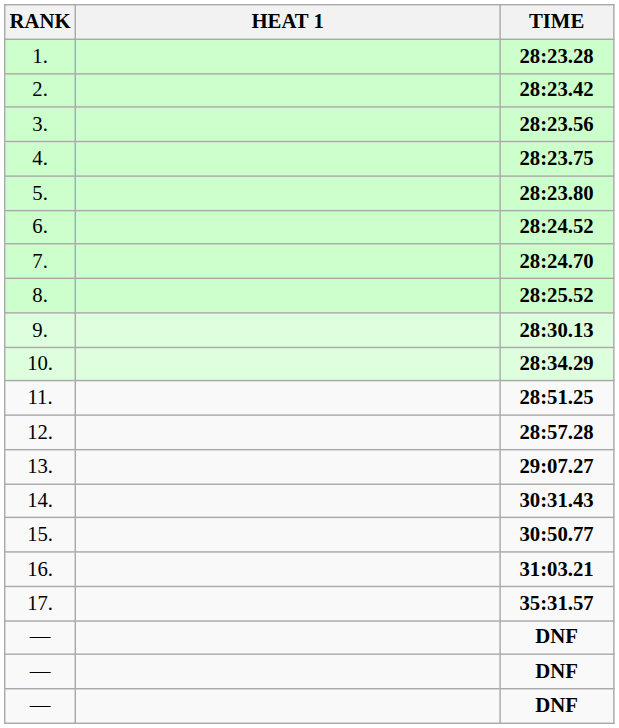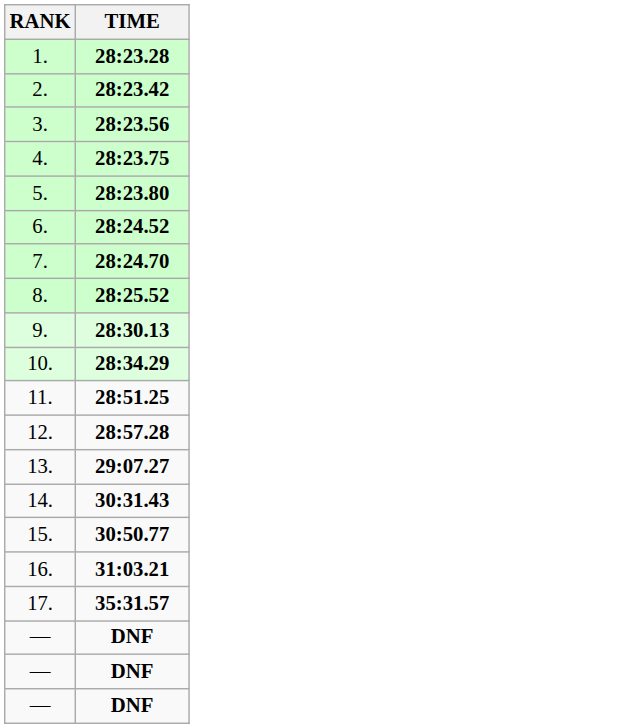 <table class="wikitable" style="border-collapse: collapse; font-size: 90%;">
 <tr>
 <th>RANK</th>
-<th style="width: 20em">HEAT 1</th>
 <th style="width: 5em">TIME</th>
 </tr>
 <tr style="background:#ccffcc;">
 <td align="center">1.</td>
-<td></td>
 <td align="center"><strong>28:23.28</strong></td>
 </tr>
 <tr style="background:#ccffcc;">
 <td align="center">2.</td>
-<td></td>
 <td align="center"><strong>28:23.42</strong></td>
 </tr>
 <tr style="background:#ccffcc;">
 <td align="center">3.</td>
-<td></td>
 <td align="center"><strong>28:23.56</strong></td>
 </tr>
 <tr style="background:#ccffcc;">
 <td align="center">4.</td>
-<td></td>
 <td align="center"><strong>28:23.75</strong></td>
 </tr>
 <tr style="background:#ccffcc;">
 <td align="center">5.</td>
-<td></td>
 <td align="center"><strong>28:23.80</strong></td>
 </tr>
 <tr style="background:#ccffcc;">
 <td align="center">6.</td>
-<td></td>
 <td align="center"><strong>28:24.52</strong></td>
 </tr>
 <tr style="background:#ccffcc;">
 <td align="center">7.</td>
-<td></td>
 <td align="center"><strong>28:24.70</strong></td>
 </tr>
 <tr style="background:#ccffcc;">
 <td align="center">8.</td>
-<td></td>
 <td align="center"><strong>28:25.52</strong></td>
 </tr>
 <tr style="background:#ddffdd;">
 <td align="center">9.</td>
-<td></td>
 <td align="center"><strong>28:30.13</strong></td>
 </tr>
 <tr style="background:#ddffdd;">
 <td align="center">10.</td>
-<td></td>
 <td align="center"><strong>28:34.29</strong></td>
 </tr>
 <tr>
 <td align="center">11.</td>
-<td></td>
 <td align="center"><strong>28:51.25</strong></td>
 </tr>
 <tr>
 <td align="center">12.</td>
-<td></td>
 <td align="center"><strong>28:57.28</strong></td>
 </tr>
 <tr>
 <td align="center">13.</td>
-<td></td>
 <td align="center"><strong>29:07.27</strong></td>
 </tr>
 <tr>
 <td align="center">14.</td>
-<td></td>
 <td align="center"><strong>30:31.43</strong></td>
 </tr>
 <tr>
 <td align="center">15.</td>
-<td></td>
 <td align="center"><strong>30:50.77</strong></td>
 </tr>
 <tr>
 <td align="center">16.</td>
-<td></td>
 <td align="center"><strong>31:03.21</strong></td>
 </tr>
 <tr>
 <td align="center">17.</td>
-<td></td>
 <td align="center"><strong>35:31.57</strong></td>
 </tr>
 <tr>
 <td align="center">—</td>
-<td></td>
 <td align="center"><strong>DNF</strong></td>
 </tr>
 <tr>
 <td align="center">—</td>
-<td></td>
 <td align="center"><strong>DNF</strong></td>
 </tr>
 <tr>
 <td align="center">—</td>
-<td></td>
 <td align="center"><strong>DNF</strong></td>
 </tr>
 </table>
